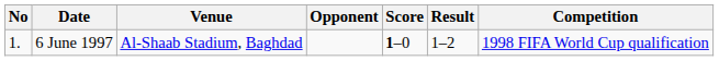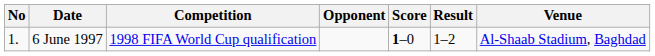 <table class="wikitable" style="font-size:100%;">
 <tr>
 <th>No</th>
 <th>Date</th>
-<th>Venue</th>
+<th>Competition</th>
 <th>Opponent</th>
 <th>Score</th>
 <th>Result</th>
-<th>Competition</th>
+<th>Venue</th>
 </tr>
 <tr>
 <td>1.</td>
 <td>6 June 1997</td>
-<td><a href='#'>Al-Shaab Stadium</a>, <a href='#'>Baghdad</a></td>
+<td><a href='#'>1998 FIFA World Cup qualification</a></td>
 <td></td>
 <td><strong>1</strong>–0</td>
 <td>1–2</td>
-<td><a href='#'>1998 FIFA World Cup qualification</a></td>
+<td><a href='#'>Al-Shaab Stadium</a>, <a href='#'>Baghdad</a></td>
 </tr>
 </table>
